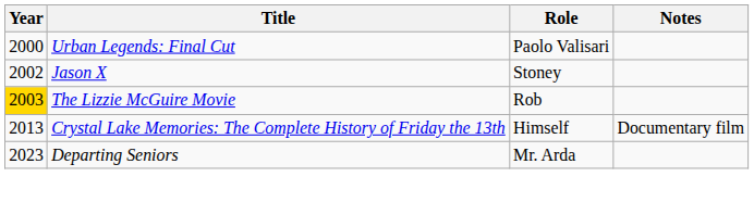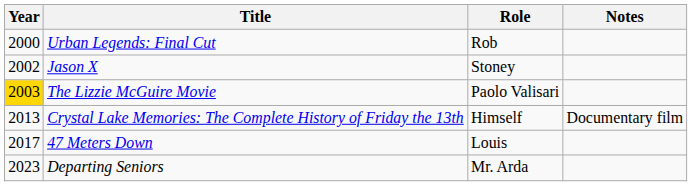 <table class="wikitable sortable">
 <tr>
 <th>Year</th>
 <th>Title</th>
 <th>Role</th>
 <th class="unsortable">Notes</th>
 </tr>
 <tr>
 <td>2000</td>
 <td><em><a href='#'>Urban Legends: Final Cut</a></em></td>
-<td>Paolo Valisari</td>
+<td>Rob</td>
 <td></td>
 </tr>
 <tr>
 <td>2002</td>
 <td><em><a href='#'>Jason X</a></em></td>
 <td>Stoney</td>
 <td></td>
 </tr>
 <tr>
 <td style="background: gold;">2003</td>
 <td data-sort-value="Lizzie McGuire Movie, The"><em><a href='#'>The Lizzie McGuire Movie</a></em></td>
-<td>Rob</td>
+<td>Paolo Valisari</td>
 <td></td>
 </tr>
 <tr>
 <td>2013</td>
 <td><em><a href='#'>Crystal Lake Memories: The Complete History of Friday the 13th</a></em></td>
 <td>Himself</td>
 <td>Documentary film</td>
 </tr>
 <tr>
+<td>2017</td>
+<td><em><a href='#'>47 Meters Down</a></em></td>
+<td>Louis</td>
+<td></td>
+</tr>
+<tr>
 <td>2023</td>
 <td><em>Departing Seniors</em></td>
 <td>Mr. Arda</td>
 <td></td>
 </tr>
 </table>
